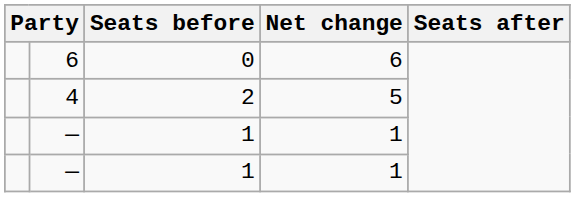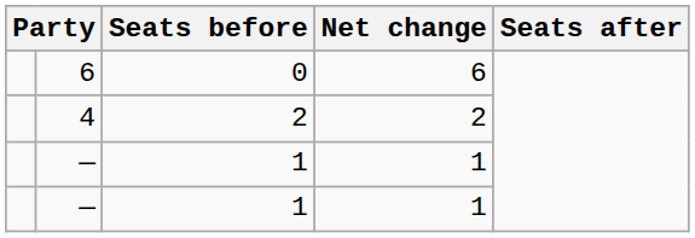 <table class=wikitable style="text-align:right">
 <tr>
 <th colspan="2">Party</th>
 <th>Seats before</th>
 <th>Net change</th>
 <th>Seats after</th>
 </tr>
 <tr>
 <td></td>
 <td>6</td>
 <td> 0</td>
 <td>6</td>
 </tr>
 <tr>
 <td></td>
 <td>4</td>
 <td> 2</td>
-<td>5</td>
+<td>2</td>
 </tr>
 <tr>
 <td></td>
 <td>—</td>
 <td> 1</td>
 <td>1</td>
 </tr>
 <tr>
 <td></td>
 <td>—</td>
 <td> 1</td>
 <td>1</td>
 </tr>
 </table>
